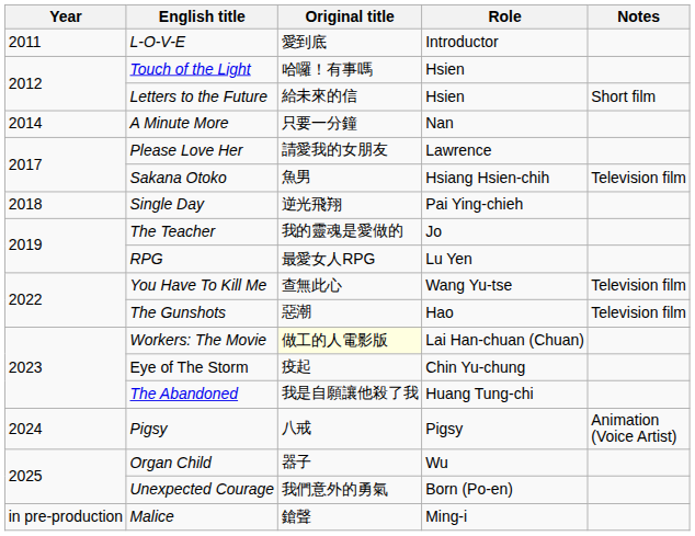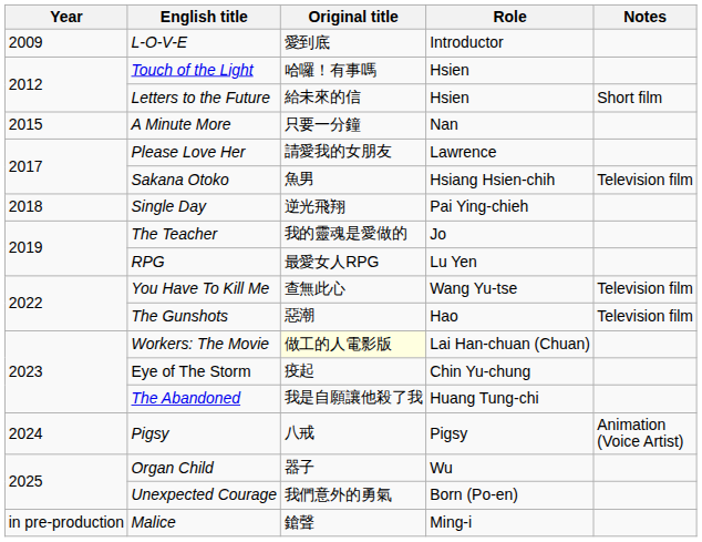 <table class="wikitable sortable">
 <tr>
 <th>Year</th>
 <th>English title</th>
 <th>Original title</th>
 <th>Role</th>
 <th class="unsortable">Notes</th>
 </tr>
 <tr>
-<td>2011</td>
+<td>2009</td>
 <td><em>L-O-V-E</em></td>
 <td>愛到底</td>
 <td>Introductor</td>
 <td></td>
 </tr>
 <tr>
 <td rowspan="2">2012</td>
 <td><em><a href='#'>Touch of the Light</a></em></td>
 <td>哈囉！有事嗎</td>
 <td>Hsien</td>
 <td></td>
 </tr>
 <tr>
 <td><em>Letters to the Future</em></td>
 <td>給未來的信</td>
 <td>Hsien</td>
 <td>Short film</td>
 </tr>
 <tr>
-<td>2014</td>
+<td>2015</td>
 <td><em>A Minute More</em></td>
 <td>只要一分鐘</td>
 <td>Nan</td>
 <td></td>
 </tr>
 <tr>
 <td rowspan="2">2017</td>
 <td><em>Please Love Her</em></td>
 <td>請愛我的女朋友</td>
 <td>Lawrence</td>
 <td></td>
 </tr>
 <tr>
 <td><em>Sakana Otoko</em></td>
 <td>魚男</td>
 <td>Hsiang Hsien-chih</td>
 <td>Television film</td>
 </tr>
 <tr>
 <td>2018</td>
 <td><em>Single Day</em></td>
 <td>逆光飛翔</td>
 <td>Pai Ying-chieh</td>
 <td></td>
 </tr>
 <tr>
 <td rowspan="2">2019</td>
 <td><em>The Teacher</em></td>
 <td>我的靈魂是愛做的</td>
 <td>Jo</td>
 <td></td>
 </tr>
 <tr>
 <td><em>RPG</em></td>
 <td>最愛女人RPG</td>
 <td>Lu Yen</td>
 <td></td>
 </tr>
 <tr>
 <td rowspan="2">2022</td>
 <td><em>You Have To Kill Me</em></td>
 <td>查無此心</td>
 <td>Wang Yu-tse</td>
 <td>Television film</td>
 </tr>
 <tr>
 <td><em>The Gunshots</em></td>
 <td>惡潮</td>
 <td>Hao</td>
 <td>Television film</td>
 </tr>
 <tr>
 <td rowspan="3">2023</td>
 <td><em>Workers: The Movie</em></td>
 <td style="background: lightyellow;">做工的人電影版</td>
 <td>Lai Han-chuan (Chuan)</td>
 <td></td>
 </tr>
 <tr>
 <td>Eye of The Storm</td>
 <td>疫起</td>
 <td>Chin Yu-chung</td>
 <td></td>
 </tr>
 <tr>
 <td><em><a href='#'>The Abandoned</a></em></td>
 <td>我是自願讓他殺了我</td>
 <td>Huang Tung-chi</td>
 <td></td>
 </tr>
 <tr>
 <td>2024</td>
 <td><em>Pigsy</em></td>
 <td>八戒</td>
 <td>Pigsy</td>
 <td>Animation<br>(Voice Artist)</td>
 </tr>
 <tr>
 <td rowspan="2">2025</td>
 <td><em>Organ Child</em></td>
 <td>器子</td>
 <td>Wu</td>
 <td></td>
 </tr>
 <tr>
 <td><em>Unexpected Courage</em></td>
 <td>我們意外的勇氣</td>
 <td>Born (Po-en)</td>
 <td></td>
 </tr>
 <tr>
 <td>in pre-production</td>
 <td><em>Malice</em></td>
 <td>鎗聲</td>
 <td>Ming-i</td>
 <td></td>
 </tr>
 </table>
